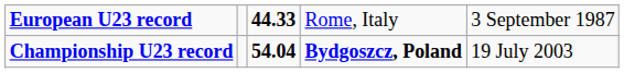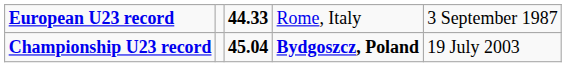 <table class="wikitable">
 <tr>
 <td><strong><a href='#'>European U23 record</a></strong></td>
 <td></td>
 <td><strong>44.33</strong></td>
 <td><a href='#'>Rome</a>, Italy</td>
 <td>3 September 1987</td>
 </tr>
 <tr>
 <td><strong><a href='#'>Championship U23 record</a></strong></td>
 <td></td>
-<td><strong>54.04</strong></td>
+<td><strong>45.04</strong></td>
 <td><strong><a href='#'>Bydgoszcz</a>, Poland</strong></td>
 <td>19 July 2003</td>
 </tr>
 </table>
